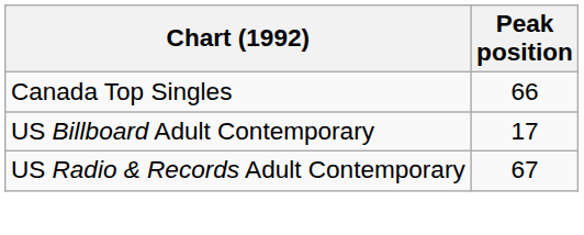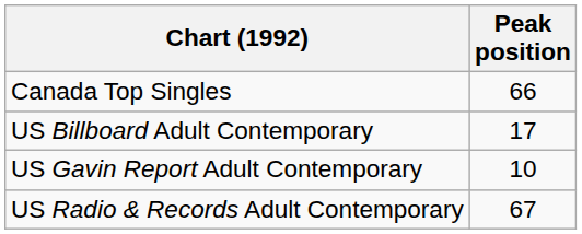 <table class="wikitable">
 <tr>
 <th>Chart (1992)</th>
 <th>Peak<br>position</th>
 </tr>
 <tr>
 <td align="left">Canada Top Singles</td>
 <td style="text-align:center;">66</td>
 </tr>
 <tr>
 <td align="left">US <em>Billboard</em> Adult Contemporary</td>
 <td style="text-align:center;">17</td>
 </tr>
 <tr>
+<td align="left">US <em>Gavin Report</em> Adult Contemporary</td>
+<td style="text-align:center;">10</td>
+</tr>
+<tr>
 <td align="left">US <em>Radio & Records</em> Adult Contemporary</td>
 <td style="text-align:center;">67</td>
 </tr>
 </table>
